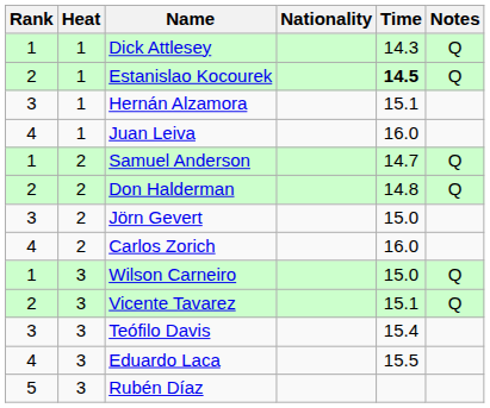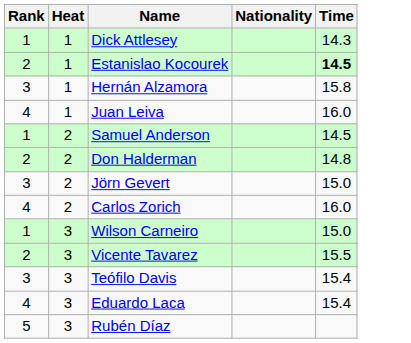 <table class="wikitable sortable" style="text-align:center">
 <tr>
 <th>Rank</th>
 <th>Heat</th>
 <th>Name</th>
 <th>Nationality</th>
 <th>Time</th>
-<th>Notes</th>
 </tr>
 <tr bgcolor=ccffcc>
 <td>1</td>
 <td>1</td>
 <td align=left><a href='#'>Dick Attlesey</a></td>
 <td align=left></td>
 <td>14.3</td>
-<td>Q</td>
 </tr>
 <tr bgcolor=ccffcc>
 <td>2</td>
 <td>1</td>
 <td align=left><a href='#'>Estanislao Kocourek</a></td>
 <td align=left></td>
 <td><strong>14.5</strong></td>
-<td>Q</td>
 </tr>
 <tr>
 <td>3</td>
 <td>1</td>
 <td align=left><a href='#'>Hernán Alzamora</a></td>
 <td align=left></td>
-<td>15.1</td>
-<td></td>
+<td>15.8</td>
 </tr>
 <tr>
 <td>4</td>
 <td>1</td>
 <td align=left><a href='#'>Juan Leiva</a></td>
 <td align=left></td>
 <td>16.0</td>
-<td></td>
 </tr>
 <tr bgcolor=ccffcc>
 <td>1</td>
 <td>2</td>
 <td align=left><a href='#'>Samuel Anderson</a></td>
 <td align=left></td>
-<td>14.7</td>
-<td>Q</td>
+<td>14.5</td>
 </tr>
 <tr bgcolor=ccffcc>
 <td>2</td>
 <td>2</td>
 <td align=left><a href='#'>Don Halderman</a></td>
 <td align=left></td>
 <td>14.8</td>
-<td>Q</td>
 </tr>
 <tr>
 <td>3</td>
 <td>2</td>
 <td align=left><a href='#'>Jörn Gevert</a></td>
 <td align=left></td>
 <td>15.0</td>
-<td></td>
 </tr>
 <tr>
 <td>4</td>
 <td>2</td>
 <td align=left><a href='#'>Carlos Zorich</a></td>
 <td align=left></td>
 <td>16.0</td>
-<td></td>
 </tr>
 <tr bgcolor=ccffcc>
 <td>1</td>
 <td>3</td>
 <td align=left><a href='#'>Wilson Carneiro</a></td>
 <td align=left></td>
 <td>15.0</td>
-<td>Q</td>
 </tr>
 <tr bgcolor=ccffcc>
 <td>2</td>
 <td>3</td>
 <td align=left><a href='#'>Vicente Tavarez</a></td>
 <td align=left></td>
-<td>15.1</td>
-<td>Q</td>
+<td>15.5</td>
 </tr>
 <tr>
 <td>3</td>
 <td>3</td>
 <td align=left><a href='#'>Teófilo Davis</a></td>
 <td align=left></td>
 <td>15.4</td>
-<td></td>
 </tr>
 <tr>
 <td>4</td>
 <td>3</td>
 <td align=left><a href='#'>Eduardo Laca</a></td>
 <td align=left></td>
-<td>15.5</td>
-<td></td>
+<td>15.4</td>
 </tr>
 <tr>
 <td>5</td>
 <td>3</td>
 <td align=left><a href='#'>Rubén Díaz</a></td>
 <td align=left></td>
 <td></td>
-<td></td>
 </tr>
 </table>
